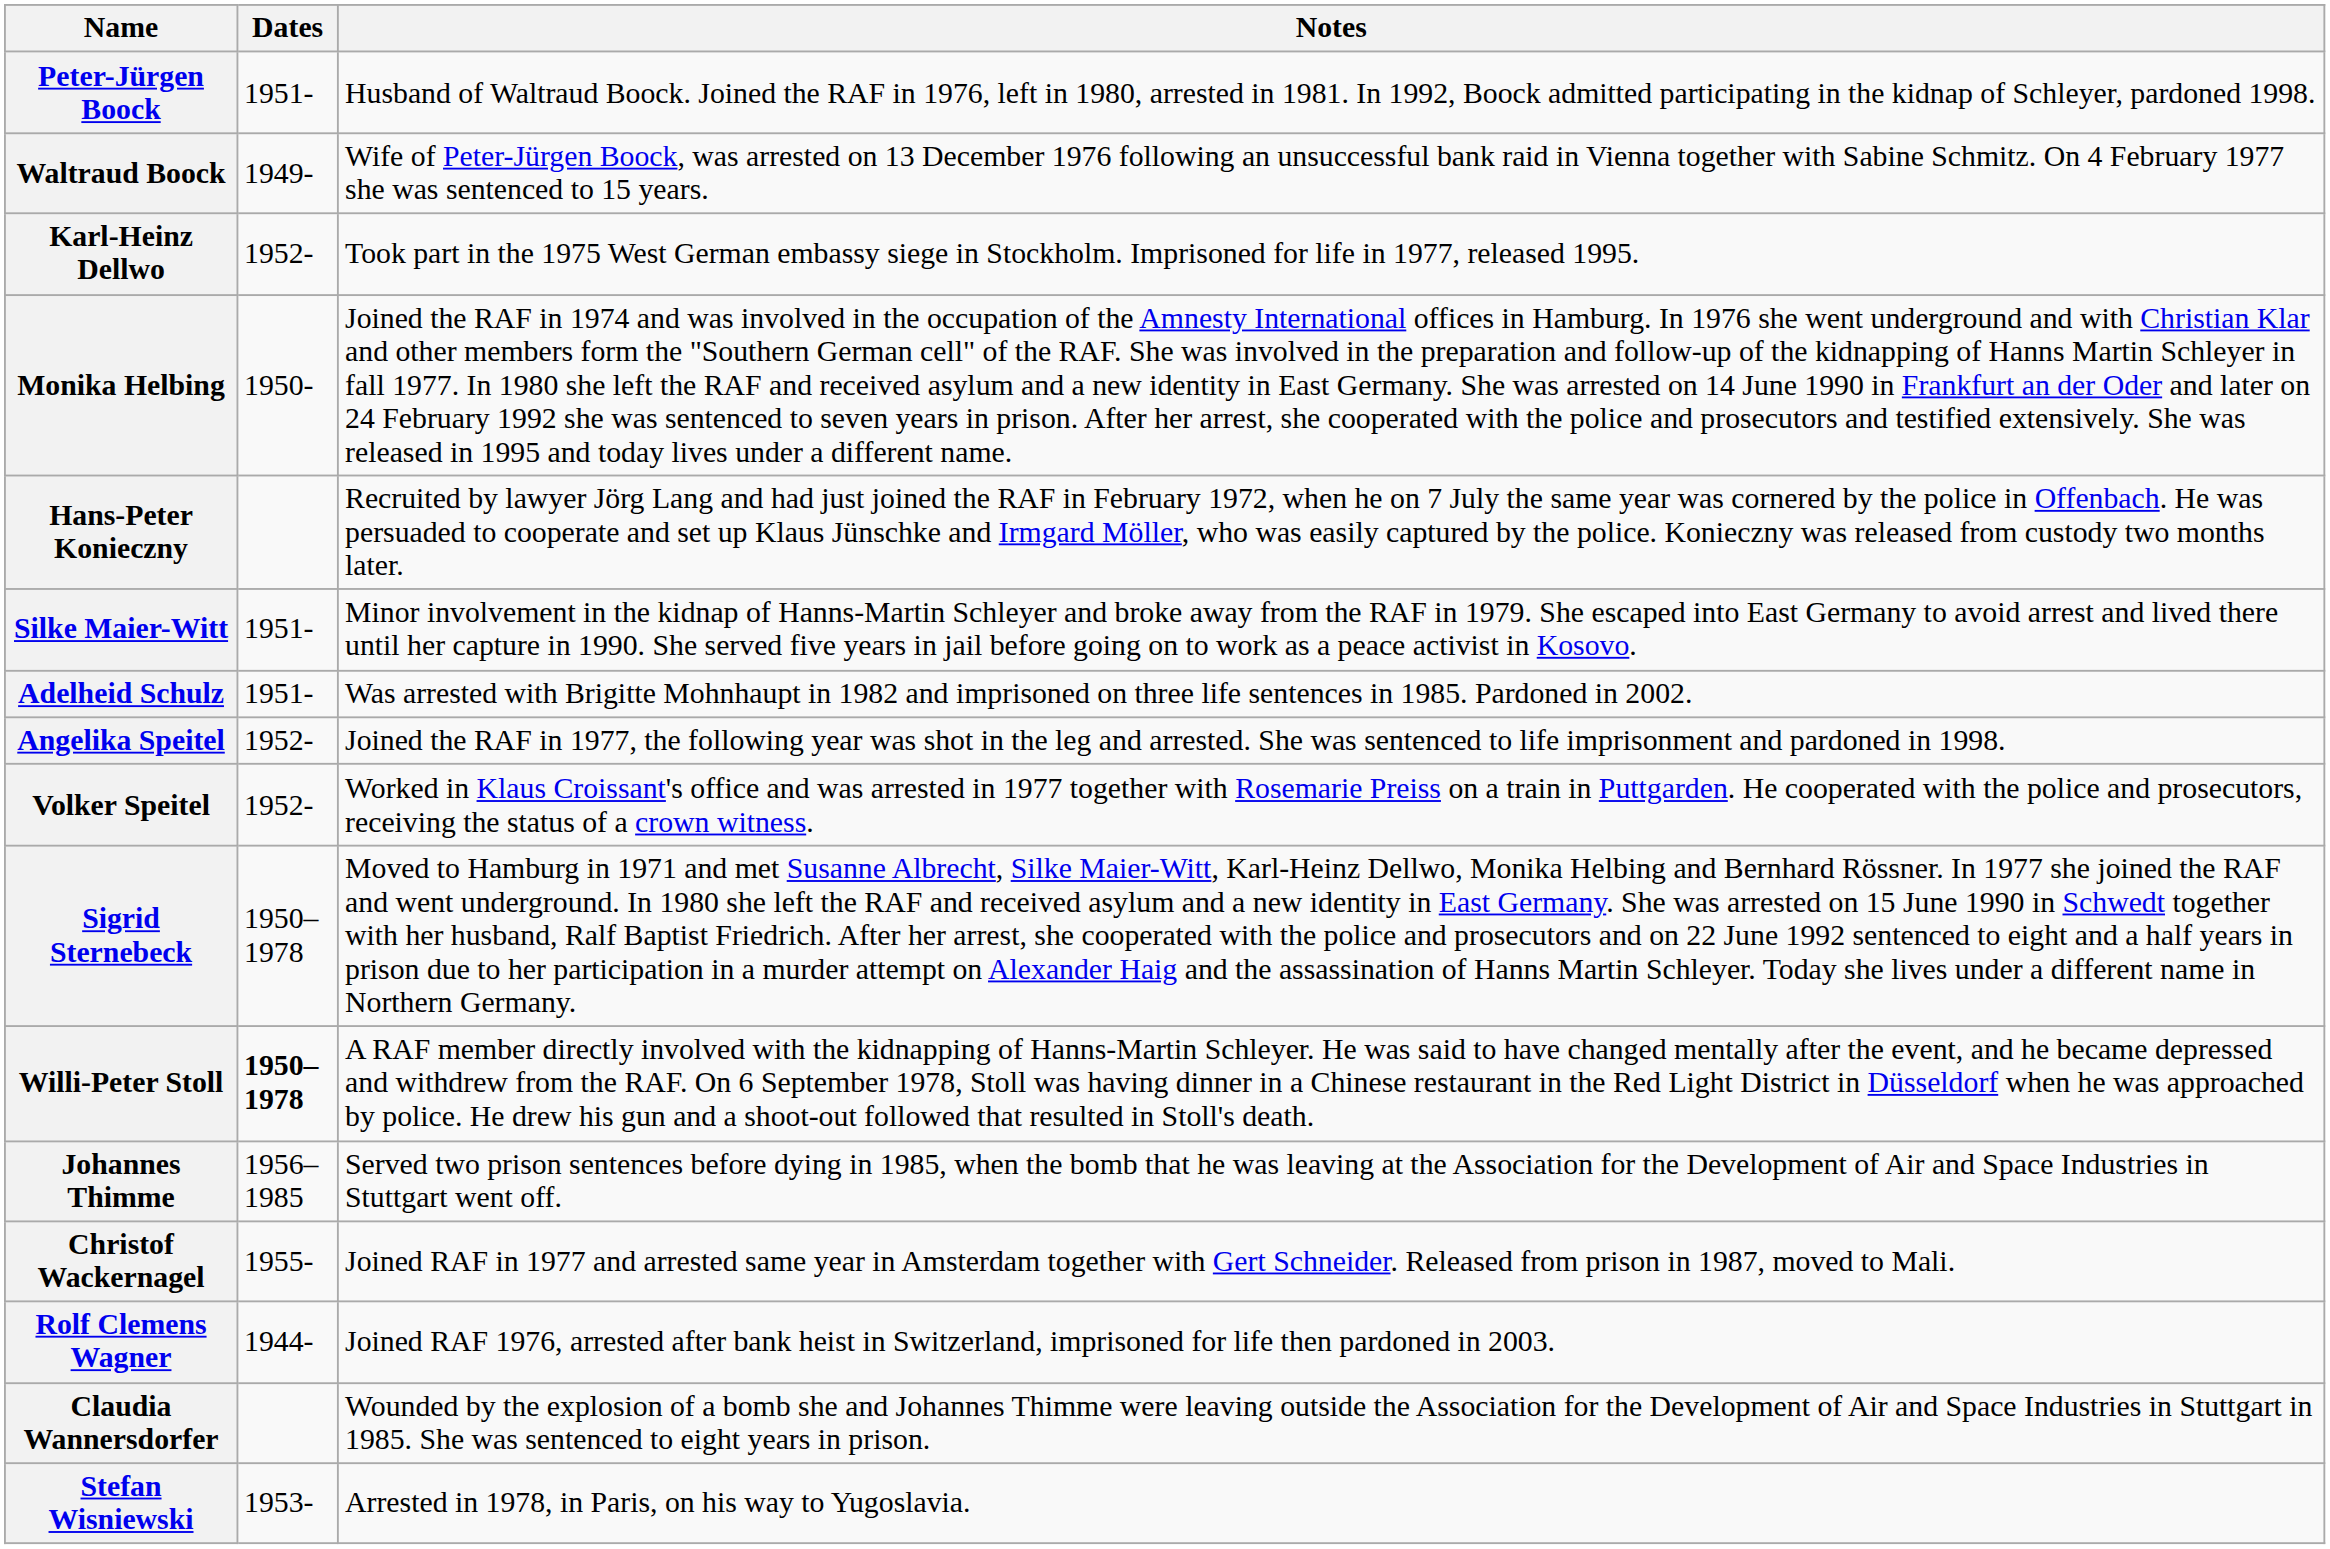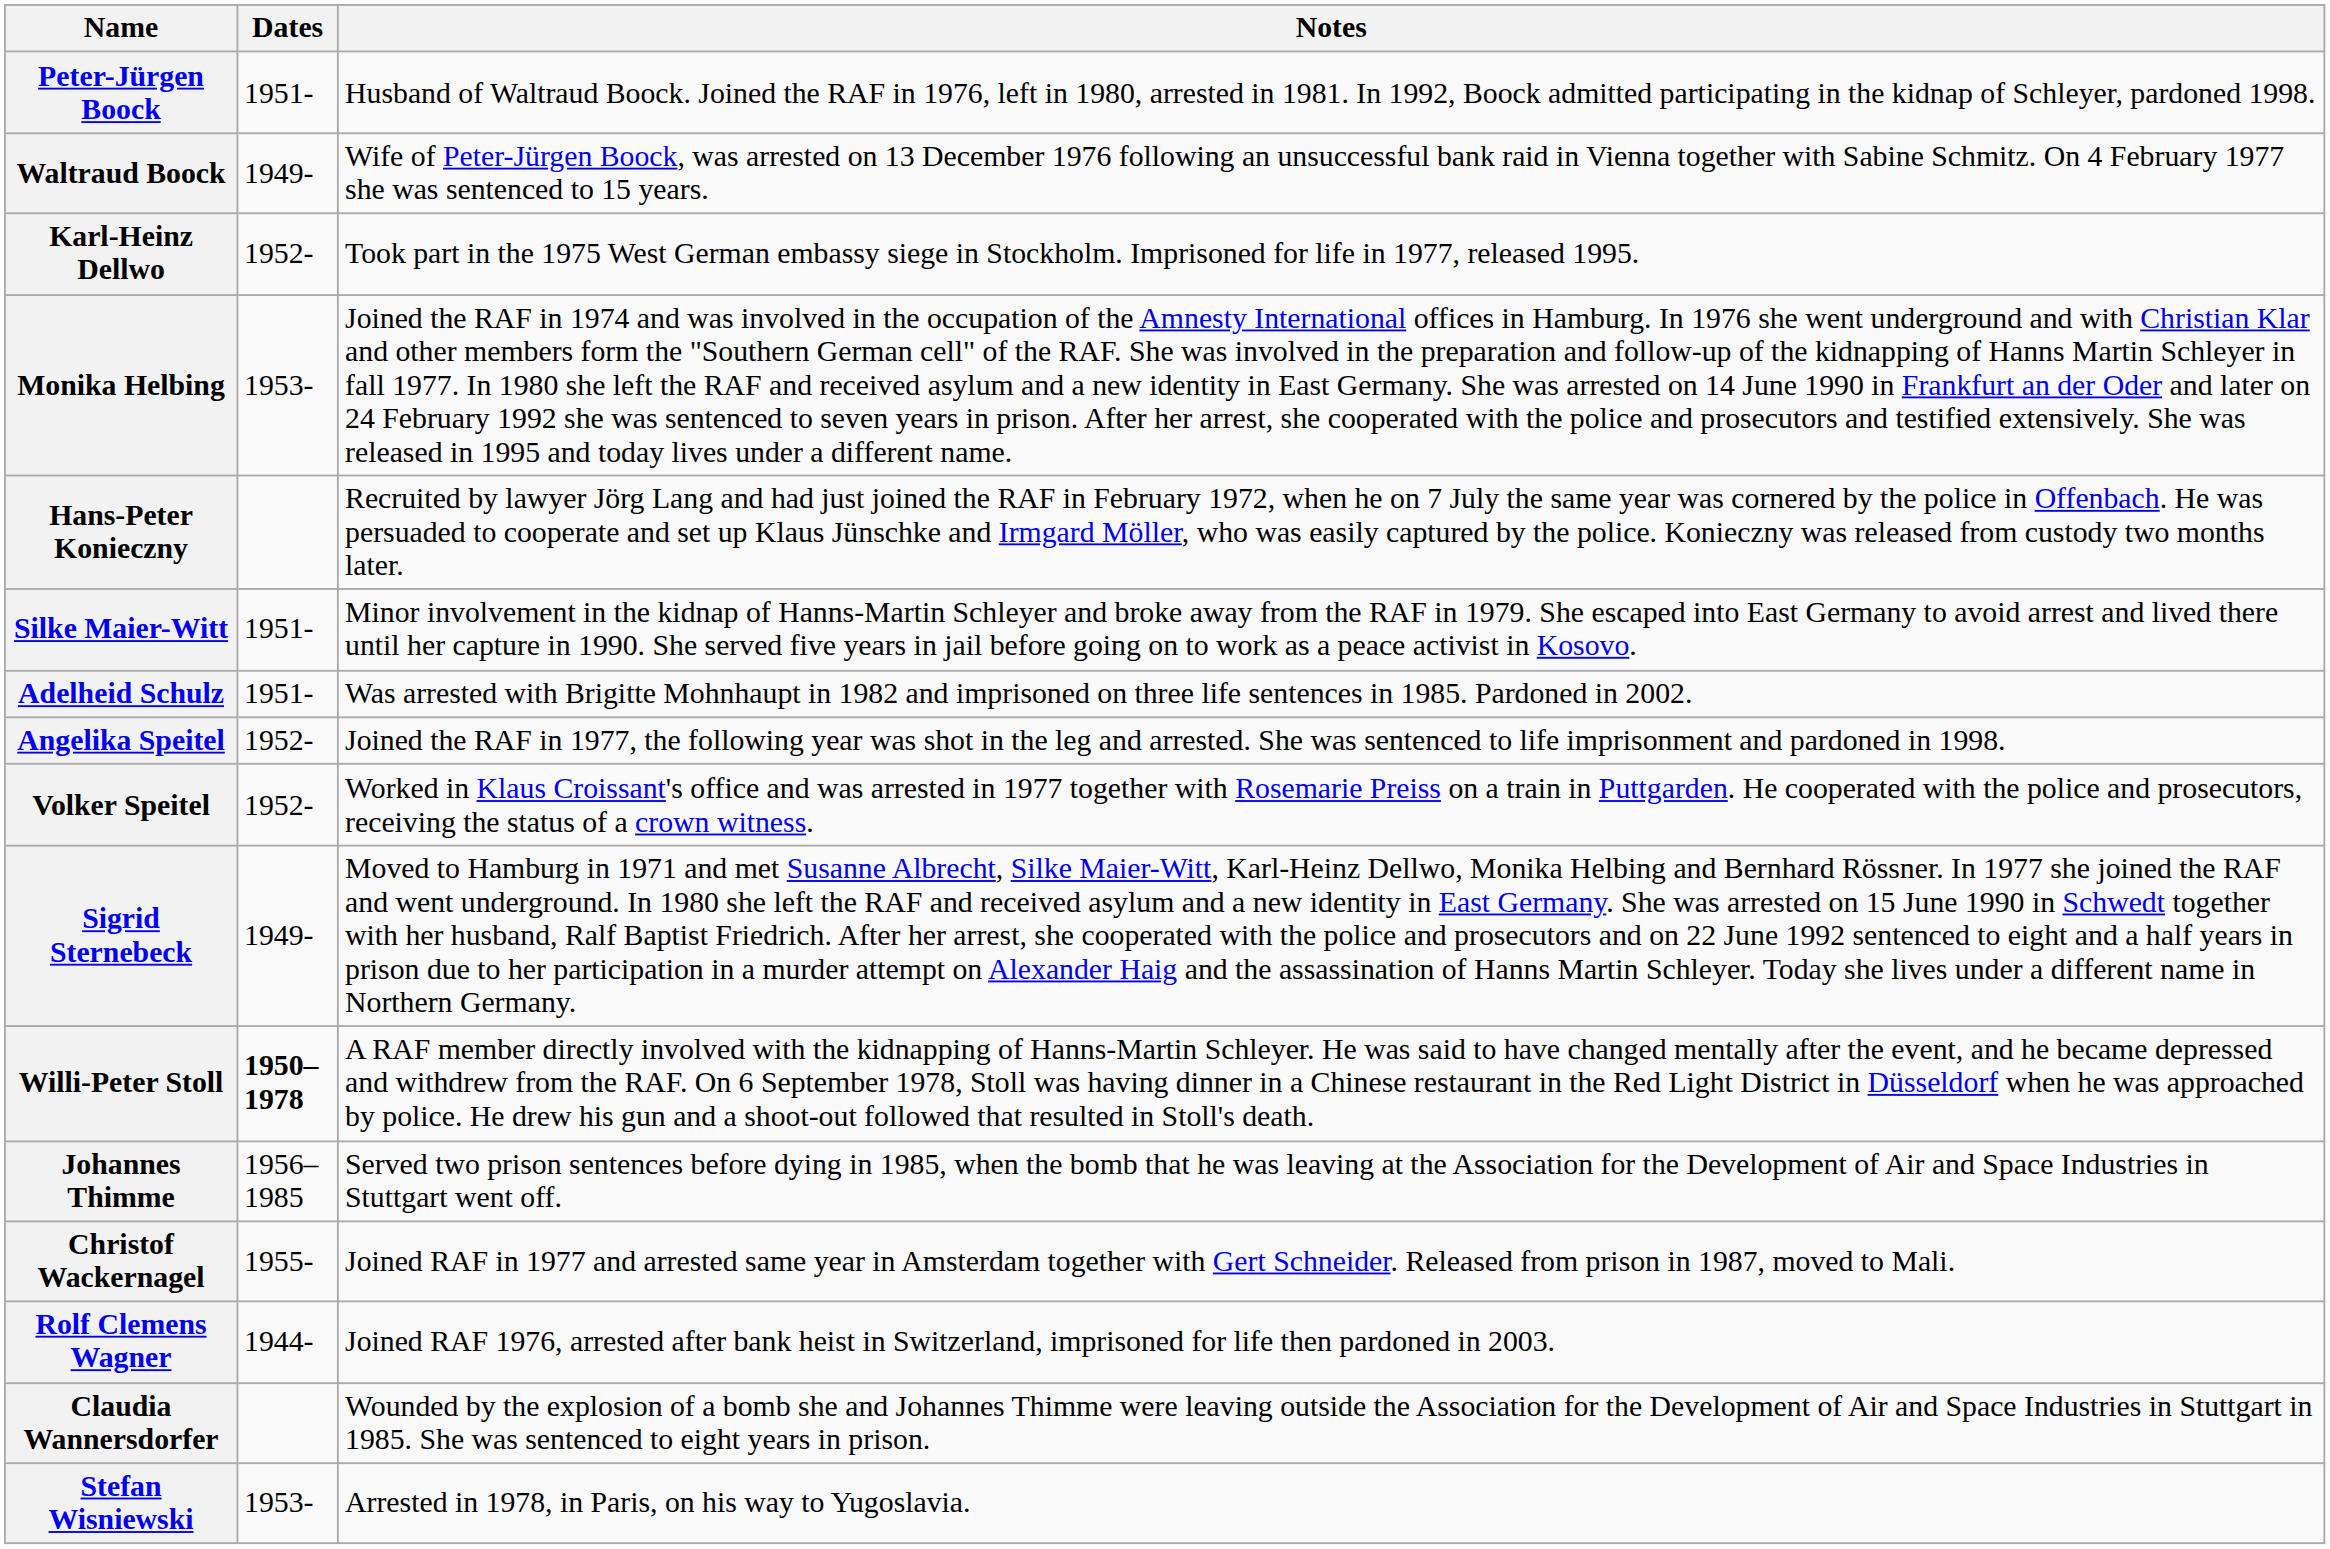 <table class="wikitable sortable plainrowheaders">
 <tr>
 <th scope="col">Name</th>
 <th scope="col">Dates</th>
 <th scope="col">Notes</th>
 </tr>
 <tr>
 <th scope="row"><a href='#'>Peter-Jürgen Boock</a></th>
 <td>1951-</td>
 <td>Husband of Waltraud Boock. Joined the RAF in 1976, left in 1980, arrested in 1981. In 1992, Boock admitted participating in the kidnap of Schleyer, pardoned 1998.</td>
 </tr>
 <tr>
 <th scope="row">Waltraud Boock</th>
 <td>1949-</td>
 <td>Wife of <a href='#'>Peter-Jürgen Boock</a>, was arrested on 13 December 1976 following an unsuccessful bank raid in Vienna together with Sabine Schmitz. On 4 February 1977 she was sentenced to 15 years.</td>
 </tr>
 <tr>
 <th scope="row">Karl-Heinz Dellwo</th>
 <td>1952-</td>
 <td>Took part in the 1975 West German embassy siege in Stockholm. Imprisoned for life in 1977, released 1995.</td>
 </tr>
 <tr>
 <th scope="row">Monika Helbing</th>
-<td>1950-</td>
+<td>1953-</td>
 <td>Joined the RAF in 1974 and was involved in the occupation of the <a href='#'>Amnesty International</a> offices in Hamburg. In 1976 she went underground and with <a href='#'>Christian Klar</a> and other members form the "Southern German cell" of the RAF. She was involved in the preparation and follow-up of the kidnapping of Hanns Martin Schleyer in fall 1977. In 1980 she left the RAF and received asylum and a new identity in East Germany. She was arrested on 14 June 1990 in <a href='#'>Frankfurt an der Oder</a> and later on 24 February 1992 she was sentenced to seven years in prison. After her arrest, she cooperated with the police and prosecutors and testified extensively. She was released in 1995 and today lives under a different name.</td>
 </tr>
 <tr>
 <th scope="row">Hans-Peter Konieczny</th>
 <td></td>
 <td>Recruited by lawyer Jörg Lang and had just joined the RAF in February 1972, when he on 7 July the same year was cornered by the police in <a href='#'>Offenbach</a>. He was persuaded to cooperate and set up Klaus Jünschke and <a href='#'>Irmgard Möller</a>, who was easily captured by the police. Konieczny was released from custody two months later.</td>
 </tr>
 <tr>
 <th scope="row"><a href='#'>Silke Maier-Witt</a></th>
 <td>1951-</td>
 <td>Minor involvement in the kidnap of Hanns-Martin Schleyer and broke away from the RAF in 1979. She escaped into East Germany to avoid arrest and lived there until her capture in 1990. She served five years in jail before going on to work as a peace activist in <a href='#'>Kosovo</a>.</td>
 </tr>
 <tr>
 <th scope="row"><a href='#'>Adelheid Schulz</a></th>
 <td>1951-</td>
 <td>Was arrested with Brigitte Mohnhaupt in 1982 and imprisoned on three life sentences in 1985. Pardoned in 2002.</td>
 </tr>
 <tr>
 <th scope="row"><a href='#'>Angelika Speitel</a></th>
 <td>1952-</td>
 <td>Joined the RAF in 1977, the following year was shot in the leg and arrested. She was sentenced to life imprisonment and pardoned in 1998.</td>
 </tr>
 <tr>
 <th scope="row">Volker Speitel</th>
 <td>1952-</td>
 <td>Worked in <a href='#'>Klaus Croissant</a>'s office and was arrested in 1977 together with <a href='#'>Rosemarie Preiss</a> on a train in <a href='#'>Puttgarden</a>. He cooperated with the police and prosecutors, receiving the status of a <a href='#'>crown witness</a>.</td>
 </tr>
 <tr>
 <th scope="row"><a href='#'>Sigrid Sternebeck</a></th>
-<td>1950–1978</td>
+<td>1949-</td>
 <td>Moved to Hamburg in 1971 and met <a href='#'>Susanne Albrecht</a>, <a href='#'>Silke Maier-Witt</a>, Karl-Heinz Dellwo, Monika Helbing and Bernhard Rössner. In 1977 she joined the RAF and went underground. In 1980 she left the RAF and received asylum and a new identity in <a href='#'>East Germany</a>. She was arrested on 15 June 1990 in <a href='#'>Schwedt</a> together with her husband, Ralf Baptist Friedrich. After her arrest, she cooperated with the police and prosecutors and on 22 June 1992 sentenced to eight and a half years in prison due to her participation in a murder attempt on <a href='#'>Alexander Haig</a> and the assassination of Hanns Martin Schleyer. Today she lives under a different name in Northern Germany.</td>
 </tr>
 <tr>
 <th scope="row">Willi-Peter Stoll</th>
 <td><strong>1950–1978</strong></td>
 <td>A RAF member directly involved with the kidnapping of Hanns-Martin Schleyer. He was said to have changed mentally after the event, and he became depressed and withdrew from the RAF. On 6 September 1978, Stoll was having dinner in a Chinese restaurant in the Red Light District in <a href='#'>Düsseldorf</a> when he was approached by police. He drew his gun and a shoot-out followed that resulted in Stoll's death.</td>
 </tr>
 <tr>
 <th scope="row">Johannes Thimme</th>
 <td>1956–1985</td>
 <td>Served two prison sentences before dying in 1985, when the bomb that he was leaving at the Association for the Development of Air and Space Industries in Stuttgart went off.</td>
 </tr>
 <tr>
 <th scope="row">Christof Wackernagel</th>
 <td>1955-</td>
 <td>Joined RAF in 1977 and arrested same year in Amsterdam together with <a href='#'>Gert Schneider</a>. Released from prison in 1987, moved to Mali.</td>
 </tr>
 <tr>
 <th scope="row"><a href='#'>Rolf Clemens Wagner</a></th>
 <td>1944-</td>
 <td>Joined RAF 1976, arrested after bank heist in Switzerland, imprisoned for life then pardoned in 2003.</td>
 </tr>
 <tr>
 <th scope="row">Claudia Wannersdorfer</th>
 <td></td>
 <td>Wounded by the explosion of a bomb she and Johannes Thimme were leaving outside the Association for the Development of Air and Space Industries in Stuttgart in 1985. She was sentenced to eight years in prison.</td>
 </tr>
 <tr>
 <th scope="row"><a href='#'>Stefan Wisniewski</a></th>
 <td>1953-</td>
 <td>Arrested in 1978, in Paris, on his way to Yugoslavia.</td>
 </tr>
 </table>
